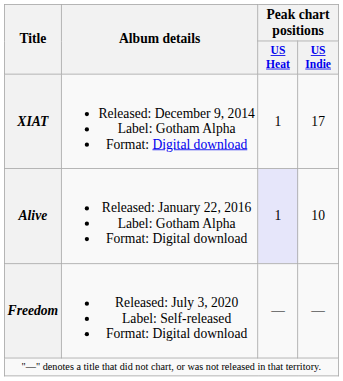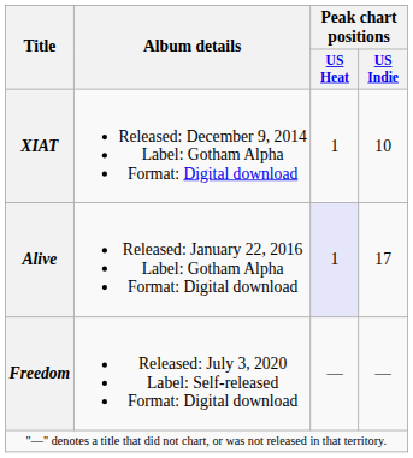 <table class="wikitable plainrowheaders" style="text-align:center;">
 <tr>
 <th scope="col" rowspan="2">Title</th>
 <th scope="col" rowspan="2">Album details</th>
 <th scope="col" colspan="2">Peak chart positions</th>
 </tr>
 <tr>
 <th scope="col" style="width:3em;font-size:85%;"><a href='#'>US <br> Heat</a> <br></th>
 <th scope="col" style="width:3em;font-size:85%;"><a href='#'>US <br> Indie</a> <br></th>
 </tr>
 <tr>
 <th scope="row"><em>XIAT</em></th>
 <td><br><ul><li>Released: December 9, 2014</li><li>Label: Gotham Alpha</li><li>Format: <a href='#'>Digital download</a></li></ul></td>
 <td>1</td>
-<td>17</td>
+<td>10</td>
 </tr>
 <tr>
 <th scope="row"><em>Alive</em></th>
 <td><br><ul><li>Released: January 22, 2016</li><li>Label: Gotham Alpha</li><li>Format: Digital download</li></ul></td>
 <td style="background: lavender;">1</td>
-<td>10</td>
+<td>17</td>
 </tr>
 <tr>
 <th scope="row"><em>Freedom</em></th>
 <td><br><ul><li>Released: July 3, 2020</li><li>Label: Self-released</li><li>Format: Digital download</li></ul></td>
 <td>—</td>
 <td>—</td>
 </tr>
 <tr>
 <td colspan="5" style="font-size:9pt">"—" denotes a title that did not chart, or was not released in that territory.</td>
 </tr>
 </table>
